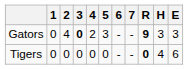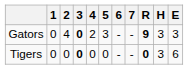 <table align = right border="2" cellpadding="4" cellspacing="0" style="margin: 1em 1em 1em 1em; background: #F9F9F9; border: 1px #aaa solid; border-collapse: collapse;">
 <tr align=center style="background: #F2F2F2;">
 <th></th>
 <th>1</th>
 <th>2</th>
 <th>3</th>
 <th>4</th>
 <th>5</th>
 <th>6</th>
 <th>7</th>
 <th>R</th>
 <th>H</th>
 <th>E</th>
 </tr>
 <tr align=center>
 <td>Gators</td>
 <td>0</td>
 <td>4</td>
 <td><strong>0</strong></td>
 <td>2</td>
 <td>3</td>
 <td>-</td>
 <td>-</td>
 <td><strong>9</strong></td>
 <td>3</td>
 <td>3</td>
 </tr>
 <tr align=center>
 <td>Tigers</td>
 <td>0</td>
 <td>0</td>
-<td>0</td>
+<td><strong>0</strong></td>
 <td>0</td>
 <td>0</td>
 <td>-</td>
 <td>-</td>
 <td><strong>0</strong></td>
-<td>4</td>
+<td>3</td>
 <td>6</td>
 </tr>
 </table>
